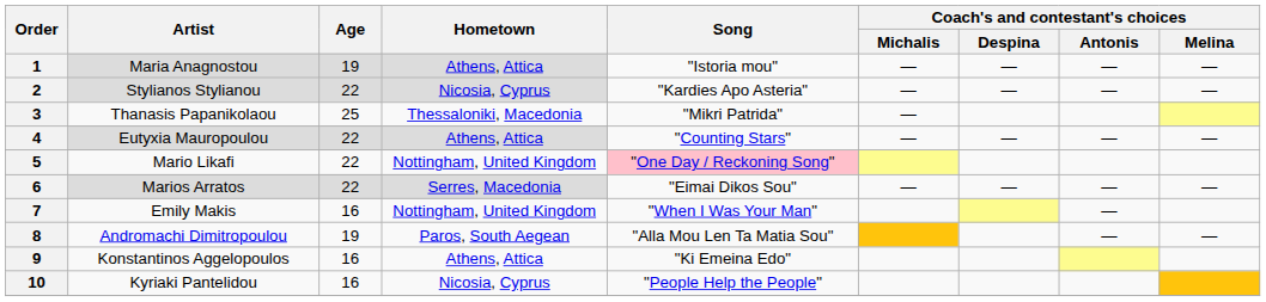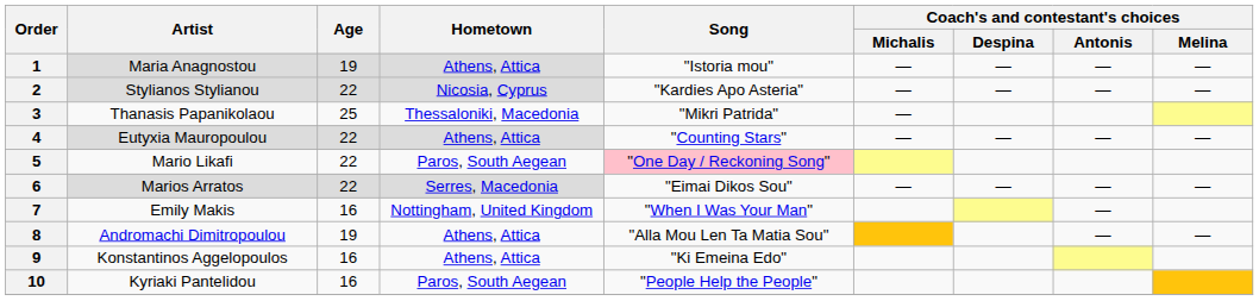 <table class="wikitable" style="text-align:center; line-height:17px; width:100%;">
 <tr>
 <th scope="col" rowspan="2" width="05%">Order</th>
 <th scope="col" rowspan="2" width="20%">Artist</th>
 <th scope="col" rowspan="2" width="05%">Age</th>
 <th scope="col" rowspan="2" width="18%">Hometown</th>
 <th scope="col" rowspan="2" width="20%">Song</th>
 <th scope="col" colspan="4" width="32%">Coach's and contestant's choices</th>
 </tr>
 <tr>
 <th width="08%">Michalis</th>
 <th width="08%">Despina</th>
 <th width="08%">Antonis</th>
 <th width="08%">Melina</th>
 </tr>
 <tr>
 <th>1</th>
 <td style="background: #DCDCDC;">Maria Anagnostou</td>
 <td style="background: #DCDCDC;">19</td>
 <td style="background: #DCDCDC;"><a href='#'>Athens</a>, <a href='#'>Attica</a></td>
 <td>"Istoria mou"</td>
 <td>—</td>
 <td>—</td>
 <td>—</td>
 <td>—</td>
 </tr>
 <tr>
 <th>2</th>
 <td style="background: #DCDCDC;">Stylianos Stylianou</td>
 <td style="background: #DCDCDC;">22</td>
 <td style="background: #DCDCDC;"><a href='#'>Nicosia</a>, <a href='#'>Cyprus</a></td>
 <td>"Kardies Apo Asteria"</td>
 <td>—</td>
 <td>—</td>
 <td>—</td>
 <td>—</td>
 </tr>
 <tr>
 <th>3</th>
 <td>Thanasis Papanikolaou</td>
 <td>25</td>
 <td><a href='#'>Thessaloniki</a>, <a href='#'>Macedonia</a></td>
 <td>"Mikri Patrida"</td>
 <td>—</td>
 <td></td>
 <td></td>
 <td style="background: #fdfc8f;"></td>
 </tr>
 <tr>
 <th>4</th>
 <td style="background: #DCDCDC;">Eutyxia Mauropoulou</td>
 <td style="background: #DCDCDC;">22</td>
 <td style="background: #DCDCDC;"><a href='#'>Athens</a>, <a href='#'>Attica</a></td>
 <td>"<a href='#'>Counting Stars</a>"</td>
 <td>—</td>
 <td>—</td>
 <td>—</td>
 <td>—</td>
 </tr>
 <tr>
 <th>5</th>
 <td>Mario Likafi</td>
 <td>22</td>
-<td><a href='#'>Nottingham</a>, <a href='#'>United Kingdom</a></td>
+<td><a href='#'>Paros</a>, <a href='#'>South Aegean</a></td>
 <td style="background: pink;">"<a href='#'>One Day / Reckoning Song</a>"</td>
 <td style="background: #fdfc8f;"></td>
 <td></td>
 <td></td>
 <td></td>
 </tr>
 <tr>
 <th>6</th>
 <td style="background: #DCDCDC;">Marios Arratos</td>
 <td style="background: #DCDCDC;">22</td>
 <td style="background: #DCDCDC;"><a href='#'>Serres</a>, <a href='#'>Macedonia</a></td>
 <td>"Eimai Dikos Sou"</td>
 <td>—</td>
 <td>—</td>
 <td>—</td>
 <td>—</td>
 </tr>
 <tr>
 <th>7</th>
 <td>Emily Makis</td>
 <td>16</td>
 <td><a href='#'>Nottingham</a>, <a href='#'>United Kingdom</a></td>
 <td>"<a href='#'>When I Was Your Man</a>"</td>
 <td></td>
 <td style="background: #fdfc8f;"></td>
 <td>—</td>
 <td></td>
 </tr>
 <tr>
 <th>8</th>
 <td><a href='#'>Andromachi Dimitropoulou</a></td>
 <td>19</td>
-<td><a href='#'>Paros</a>, <a href='#'>South Aegean</a></td>
+<td><a href='#'>Athens</a>, <a href='#'>Attica</a></td>
 <td>"Alla Mou Len Ta Matia Sou"</td>
 <td style="background: #FFC40C"></td>
 <td></td>
 <td>—</td>
 <td>—</td>
 </tr>
 <tr>
 <th>9</th>
 <td>Konstantinos Aggelopoulos</td>
 <td>16</td>
 <td><a href='#'>Athens</a>, <a href='#'>Attica</a></td>
 <td>"Ki Emeina Edo"</td>
 <td></td>
 <td></td>
 <td style="background: #fdfc8f;"></td>
 <td></td>
 </tr>
 <tr>
 <th>10</th>
 <td>Kyriaki Pantelidou</td>
 <td>16</td>
-<td><a href='#'>Nicosia</a>, <a href='#'>Cyprus</a></td>
+<td><a href='#'>Paros</a>, <a href='#'>South Aegean</a></td>
 <td>"<a href='#'>People Help the People</a>"</td>
 <td></td>
 <td></td>
 <td></td>
 <td style="background: #FFC40C"></td>
 </tr>
 <tr>
 </tr>
 </table>
